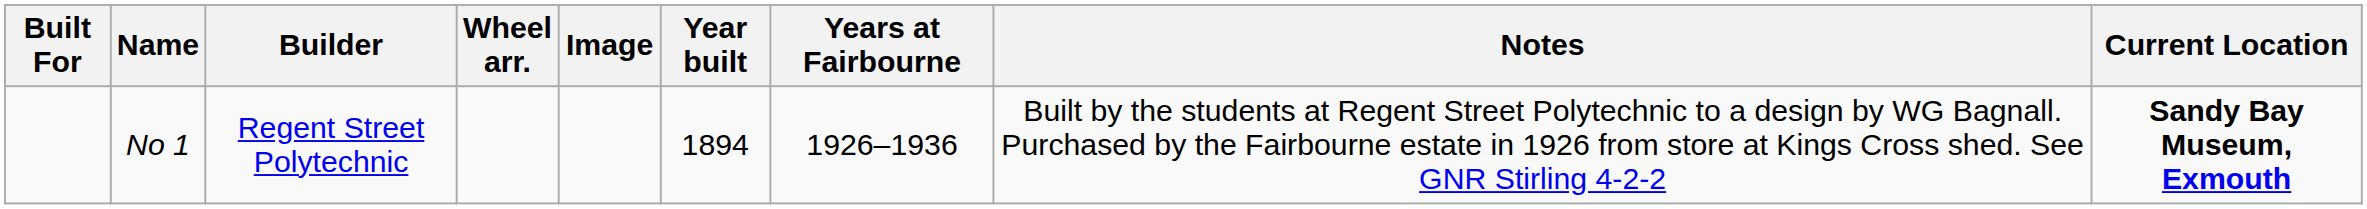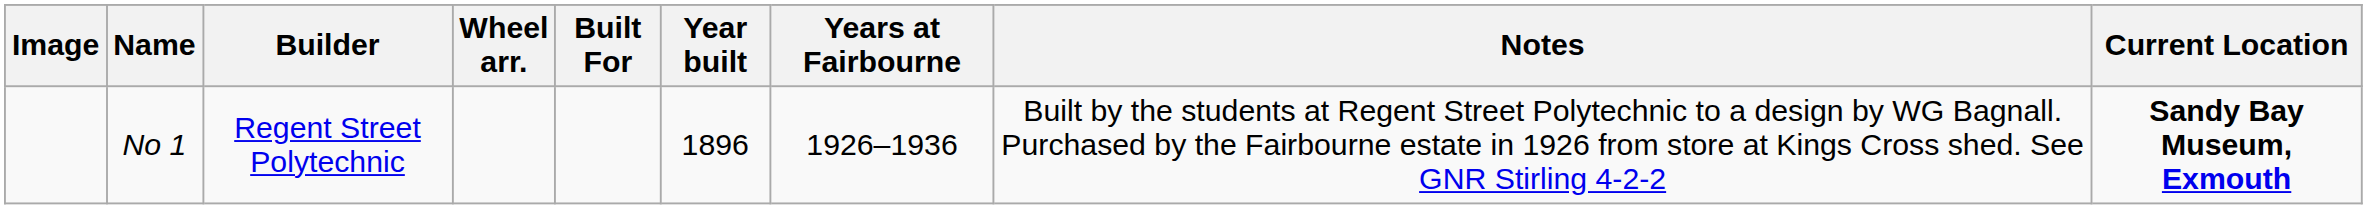 <table class="sort wikitable sortable">
 <tr>
-<th>Built For</th>
+<th>Image</th>
 <th>Name</th>
 <th>Builder</th>
 <th>Wheel <br>arr.</th>
-<th>Image</th>
+<th>Built For</th>
 <th>Year built</th>
 <th>Years at Fairbourne</th>
 <th>Notes</th>
 <th>Current Location</th>
 </tr>
 <tr>
-<td align=center></td>
+<td></td>
 <td align=center><em>No 1</em></td>
 <td align=center><a href='#'>Regent Street Polytechnic</a></td>
 <td align=center></td>
-<td></td>
-<td align=center>1894</td>
+<td align=center></td>
+<td align=center>1896</td>
 <td align=center>1926–1936</td>
 <td align=center>Built by the students at Regent Street Polytechnic to a design by WG Bagnall. Purchased by the Fairbourne estate in 1926 from store at Kings Cross shed. See <a href='#'>GNR Stirling 4-2-2</a></td>
 <td align=center><strong>Sandy Bay Museum, <a href='#'>Exmouth</a></strong></td>
 </tr>
 </table>
